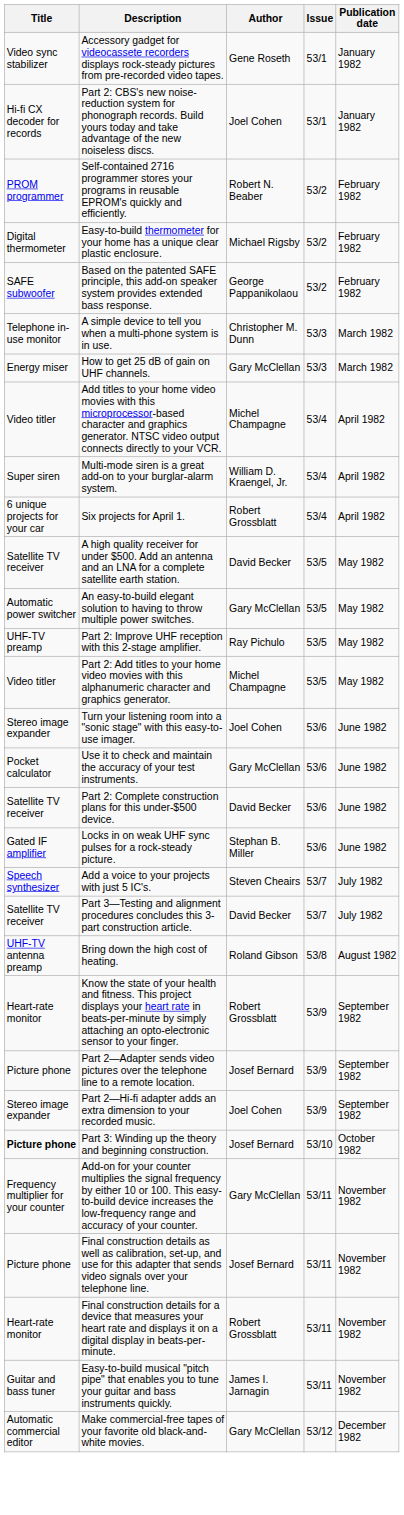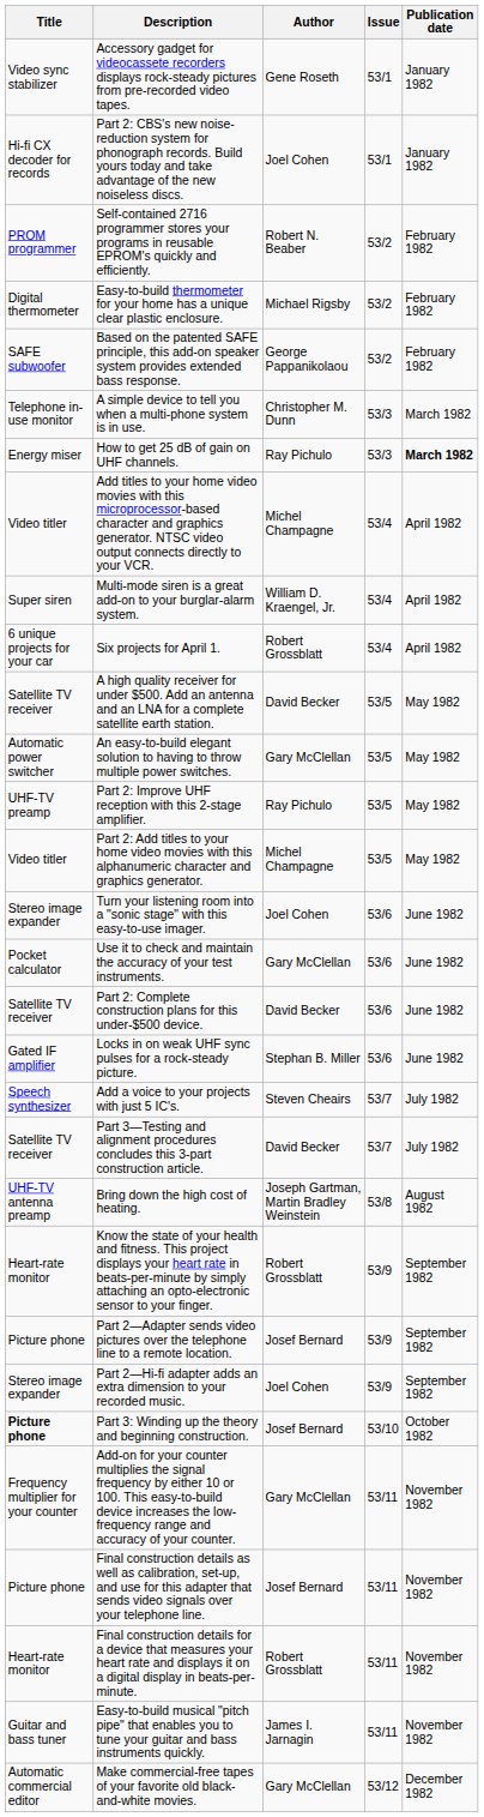 <table class="wikitable sortable">
 <tr>
 <th>Title</th>
 <th>Description</th>
 <th>Author</th>
 <th>Issue</th>
 <th>Publication date</th>
 </tr>
 <tr>
 <td>Video sync stabilizer</td>
 <td>Accessory gadget for <a href='#'>videocassete recorders</a> displays rock-steady pictures from pre-recorded video tapes.</td>
 <td>Gene Roseth</td>
 <td>53/1</td>
 <td>January 1982</td>
 </tr>
 <tr>
 <td>Hi-fi CX decoder for records</td>
 <td>Part 2: CBS's new noise-reduction system for phonograph records. Build yours today and take advantage of the new noiseless discs.</td>
 <td>Joel Cohen</td>
 <td>53/1</td>
 <td>January 1982</td>
 </tr>
 <tr>
 <td><a href='#'>PROM programmer</a></td>
 <td>Self-contained 2716 programmer stores your programs in reusable EPROM's quickly and efficiently.</td>
 <td>Robert N. Beaber</td>
 <td>53/2</td>
 <td>February 1982</td>
 </tr>
 <tr>
 <td>Digital thermometer</td>
 <td>Easy-to-build <a href='#'>thermometer</a> for your home has a unique clear plastic enclosure.</td>
 <td>Michael Rigsby</td>
 <td>53/2</td>
 <td>February 1982</td>
 </tr>
 <tr>
 <td>SAFE <a href='#'>subwoofer</a></td>
 <td>Based on the patented SAFE principle, this add-on speaker system provides extended bass response.</td>
 <td>George Pappanikolaou</td>
 <td>53/2</td>
 <td>February 1982</td>
 </tr>
 <tr>
 <td>Telephone in-use monitor</td>
 <td>A simple device to tell you when a multi-phone system is in use.</td>
 <td>Christopher M. Dunn</td>
 <td>53/3</td>
 <td>March 1982</td>
 </tr>
 <tr>
 <td>Energy miser</td>
 <td>How to get 25 dB of gain on UHF channels.</td>
-<td>Gary McClellan</td>
+<td>Ray Pichulo</td>
 <td>53/3</td>
-<td>March 1982</td>
+<td><strong>March 1982</strong></td>
 </tr>
 <tr>
 <td>Video titler</td>
 <td>Add titles to your home video movies with this <a href='#'>microprocessor</a>-based character and graphics generator. NTSC video output connects directly to your VCR.</td>
 <td>Michel Champagne</td>
 <td>53/4</td>
 <td>April 1982</td>
 </tr>
 <tr>
 <td>Super siren</td>
 <td>Multi-mode siren is a great add-on to your burglar-alarm system.</td>
 <td>William D. Kraengel, Jr.</td>
 <td>53/4</td>
 <td>April 1982</td>
 </tr>
 <tr>
 <td>6 unique projects for your car</td>
 <td>Six projects for April 1.</td>
 <td>Robert Grossblatt</td>
 <td>53/4</td>
 <td>April 1982</td>
 </tr>
 <tr>
 <td>Satellite TV receiver</td>
 <td>A high quality receiver for under $500. Add an antenna and an LNA for a complete satellite earth station.</td>
 <td>David Becker</td>
 <td>53/5</td>
 <td>May 1982</td>
 </tr>
 <tr>
 <td>Automatic power switcher</td>
 <td>An easy-to-build elegant solution to having to throw multiple power switches.</td>
 <td>Gary McClellan</td>
 <td>53/5</td>
 <td>May 1982</td>
 </tr>
 <tr>
 <td>UHF-TV preamp</td>
 <td>Part 2: Improve UHF reception with this 2-stage amplifier.</td>
 <td>Ray Pichulo</td>
 <td>53/5</td>
 <td>May 1982</td>
 </tr>
 <tr>
 <td>Video titler</td>
 <td>Part 2: Add titles to your home video movies with this alphanumeric character and graphics generator.</td>
 <td>Michel Champagne</td>
 <td>53/5</td>
 <td>May 1982</td>
 </tr>
 <tr>
 <td>Stereo image expander</td>
 <td>Turn your listening room into a "sonic stage" with this easy-to-use imager.</td>
 <td>Joel Cohen</td>
 <td>53/6</td>
 <td>June 1982</td>
 </tr>
 <tr>
 <td>Pocket calculator</td>
 <td>Use it to check and maintain the accuracy of your test instruments.</td>
 <td>Gary McClellan</td>
 <td>53/6</td>
 <td>June 1982</td>
 </tr>
 <tr>
 <td>Satellite TV receiver</td>
 <td>Part 2: Complete construction plans for this under-$500 device.</td>
 <td>David Becker</td>
 <td>53/6</td>
 <td>June 1982</td>
 </tr>
 <tr>
 <td>Gated IF <a href='#'>amplifier</a></td>
 <td>Locks in on weak UHF sync pulses for a rock-steady picture.</td>
 <td>Stephan B. Miller</td>
 <td>53/6</td>
 <td>June 1982</td>
 </tr>
 <tr>
 <td><a href='#'>Speech synthesizer</a></td>
 <td>Add a voice to your projects with just 5 IC's.</td>
 <td>Steven Cheairs</td>
 <td>53/7</td>
 <td>July 1982</td>
 </tr>
 <tr>
 <td>Satellite TV receiver</td>
 <td>Part 3—Testing and alignment procedures concludes this 3-part construction article.</td>
 <td>David Becker</td>
 <td>53/7</td>
 <td>July 1982</td>
 </tr>
 <tr>
 <td><a href='#'>UHF-TV</a> antenna preamp</td>
 <td>Bring down the high cost of heating.</td>
-<td>Roland Gibson</td>
+<td>Joseph Gartman, Martin Bradley Weinstein</td>
 <td>53/8</td>
 <td>August 1982</td>
 </tr>
 <tr>
 <td>Heart-rate monitor</td>
 <td>Know the state of your health and fitness. This project displays your <a href='#'>heart rate</a> in beats-per-minute by simply attaching an opto-electronic sensor to your finger.</td>
 <td>Robert Grossblatt</td>
 <td>53/9</td>
 <td>September 1982</td>
 </tr>
 <tr>
 <td>Picture phone</td>
 <td>Part 2—Adapter sends video pictures over the telephone line to a remote location.</td>
 <td>Josef Bernard</td>
 <td>53/9</td>
 <td>September 1982</td>
 </tr>
 <tr>
 <td>Stereo image expander</td>
 <td>Part 2—Hi-fi adapter adds an extra dimension to your recorded music.</td>
 <td>Joel Cohen</td>
 <td>53/9</td>
 <td>September 1982</td>
 </tr>
 <tr>
 <td><strong>Picture phone</strong></td>
 <td>Part 3: Winding up the theory and beginning construction.</td>
 <td>Josef Bernard</td>
 <td>53/10</td>
 <td>October 1982</td>
 </tr>
 <tr>
 <td>Frequency multiplier for your counter</td>
 <td>Add-on for your counter multiplies the signal frequency by either 10 or 100. This easy-to-build device increases the low-frequency range and accuracy of your counter.</td>
 <td>Gary McClellan</td>
 <td>53/11</td>
 <td>November 1982</td>
 </tr>
 <tr>
 <td>Picture phone</td>
 <td>Final construction details as well as calibration, set-up, and use for this adapter that sends video signals over your telephone line.</td>
 <td>Josef Bernard</td>
 <td>53/11</td>
 <td>November 1982</td>
 </tr>
 <tr>
 <td>Heart-rate monitor</td>
 <td>Final construction details for a device that measures your heart rate and displays it on a digital display in beats-per-minute.</td>
 <td>Robert Grossblatt</td>
 <td>53/11</td>
 <td>November 1982</td>
 </tr>
 <tr>
 <td>Guitar and bass tuner</td>
 <td>Easy-to-build musical "pitch pipe" that enables you to tune your guitar and bass instruments quickly.</td>
 <td>James I. Jarnagin</td>
 <td>53/11</td>
 <td>November 1982</td>
 </tr>
 <tr>
 <td>Automatic commercial editor</td>
 <td>Make commercial-free tapes of your favorite old black-and-white movies.</td>
 <td>Gary McClellan</td>
 <td>53/12</td>
 <td>December 1982</td>
 </tr>
 </table>
